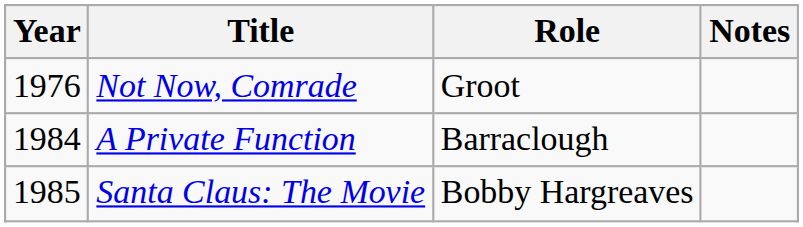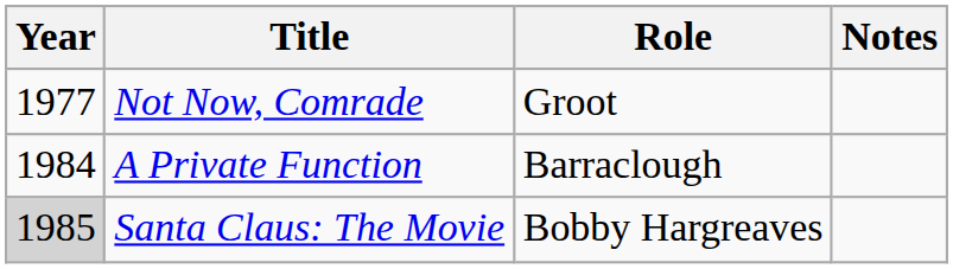 <table class="wikitable">
 <tr>
 <th>Year</th>
 <th>Title</th>
 <th>Role</th>
 <th>Notes</th>
 </tr>
 <tr>
-<td>1976</td>
+<td>1977</td>
 <td><em><a href='#'>Not Now, Comrade</a></em></td>
 <td>Groot</td>
 <td></td>
 </tr>
 <tr>
 <td>1984</td>
 <td><em><a href='#'>A Private Function</a></em></td>
 <td>Barraclough</td>
 <td></td>
 </tr>
 <tr>
-<td>1985</td>
+<td style="background: lightgrey;">1985</td>
 <td><em><a href='#'>Santa Claus: The Movie</a></em></td>
 <td>Bobby Hargreaves</td>
 <td></td>
 </tr>
 </table>
